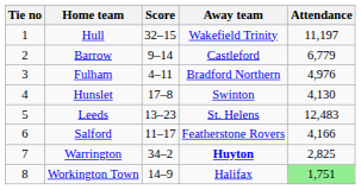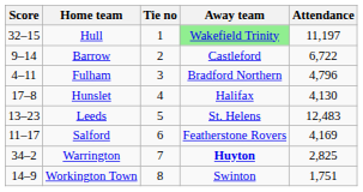 <table class="wikitable" style="text-align:center">
 <tr>
+<th>Score</th>
+<th>Home team</th>
 <th>Tie no</th>
-<th>Home team</th>
-<th>Score</th>
 <th>Away team</th>
 <th>Attendance</th>
 </tr>
 <tr>
+<td>32–15</td>
+<td><a href='#'>Hull</a></td>
 <td>1</td>
-<td><a href='#'>Hull</a></td>
-<td>32–15</td>
-<td><a href='#'>Wakefield Trinity</a></td>
+<td style="background: lightgreen;"><a href='#'>Wakefield Trinity</a></td>
 <td>11,197</td>
 </tr>
 <tr>
+<td>9–14</td>
+<td><a href='#'>Barrow</a></td>
 <td>2</td>
-<td><a href='#'>Barrow</a></td>
-<td>9–14</td>
 <td><a href='#'>Castleford</a></td>
-<td>6,779</td>
+<td>6,722</td>
 </tr>
 <tr>
+<td>4–11</td>
+<td><a href='#'>Fulham</a></td>
 <td>3</td>
-<td><a href='#'>Fulham</a></td>
-<td>4–11</td>
 <td><a href='#'>Bradford Northern</a></td>
-<td>4,976</td>
+<td>4,796</td>
 </tr>
 <tr>
+<td>17–8</td>
+<td><a href='#'>Hunslet</a></td>
 <td>4</td>
-<td><a href='#'>Hunslet</a></td>
-<td>17–8</td>
-<td><a href='#'>Swinton</a></td>
+<td><a href='#'>Halifax</a></td>
 <td>4,130</td>
 </tr>
 <tr>
+<td>13–23</td>
+<td><a href='#'>Leeds</a></td>
 <td>5</td>
-<td><a href='#'>Leeds</a></td>
-<td>13–23</td>
 <td><a href='#'>St. Helens</a></td>
 <td>12,483</td>
 </tr>
 <tr>
+<td>11–17</td>
+<td><a href='#'>Salford</a></td>
 <td>6</td>
-<td><a href='#'>Salford</a></td>
-<td>11–17</td>
 <td><a href='#'>Featherstone Rovers</a></td>
-<td>4,166</td>
+<td>4,169</td>
 </tr>
 <tr>
+<td>34–2</td>
+<td><a href='#'>Warrington</a></td>
 <td>7</td>
-<td><a href='#'>Warrington</a></td>
-<td>34–2</td>
 <td><strong><a href='#'>Huyton</a></strong></td>
 <td>2,825</td>
 </tr>
 <tr>
+<td>14–9</td>
+<td><a href='#'>Workington Town</a></td>
 <td>8</td>
-<td><a href='#'>Workington Town</a></td>
-<td>14–9</td>
-<td><a href='#'>Halifax</a></td>
-<td style="background: lightgreen;">1,751</td>
+<td><a href='#'>Swinton</a></td>
+<td>1,751</td>
 </tr>
 </table>
